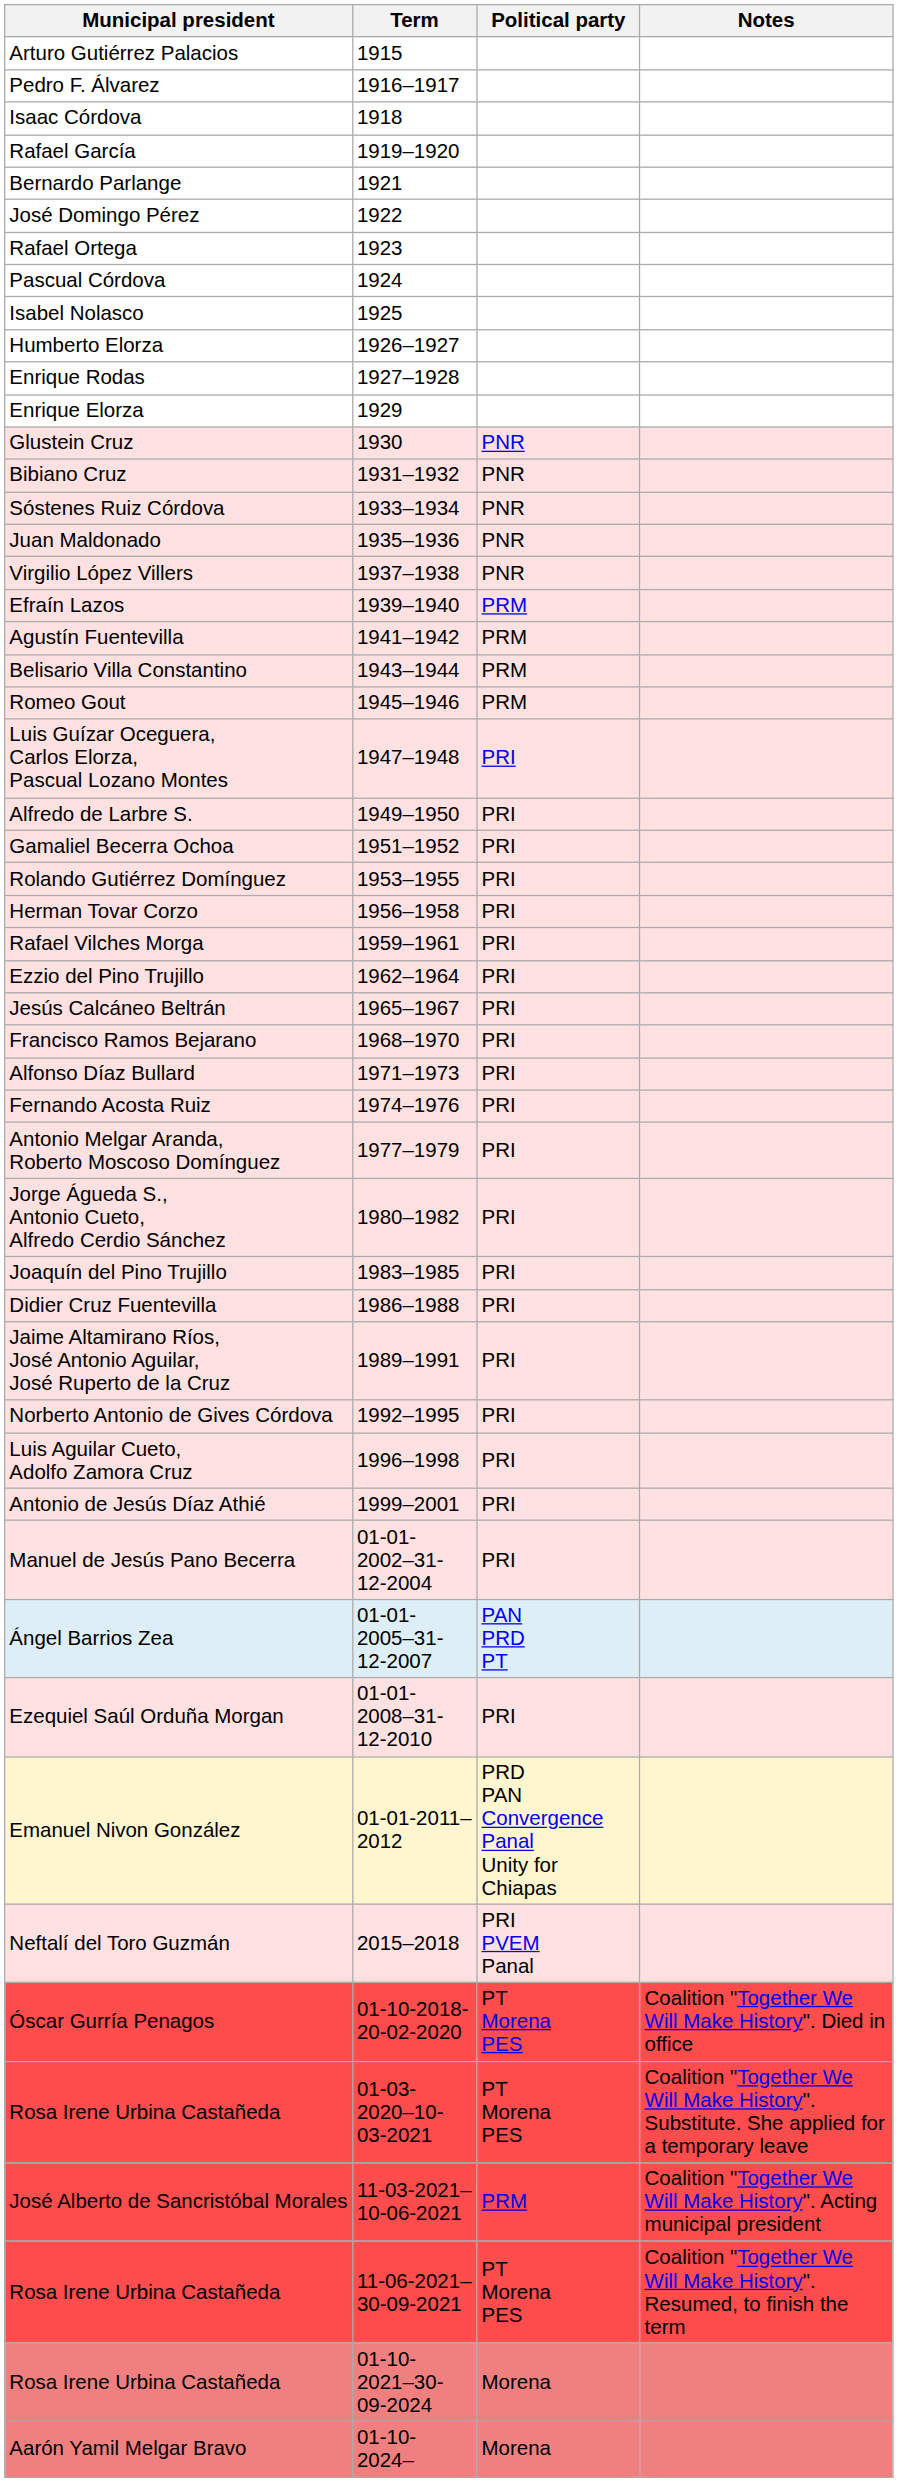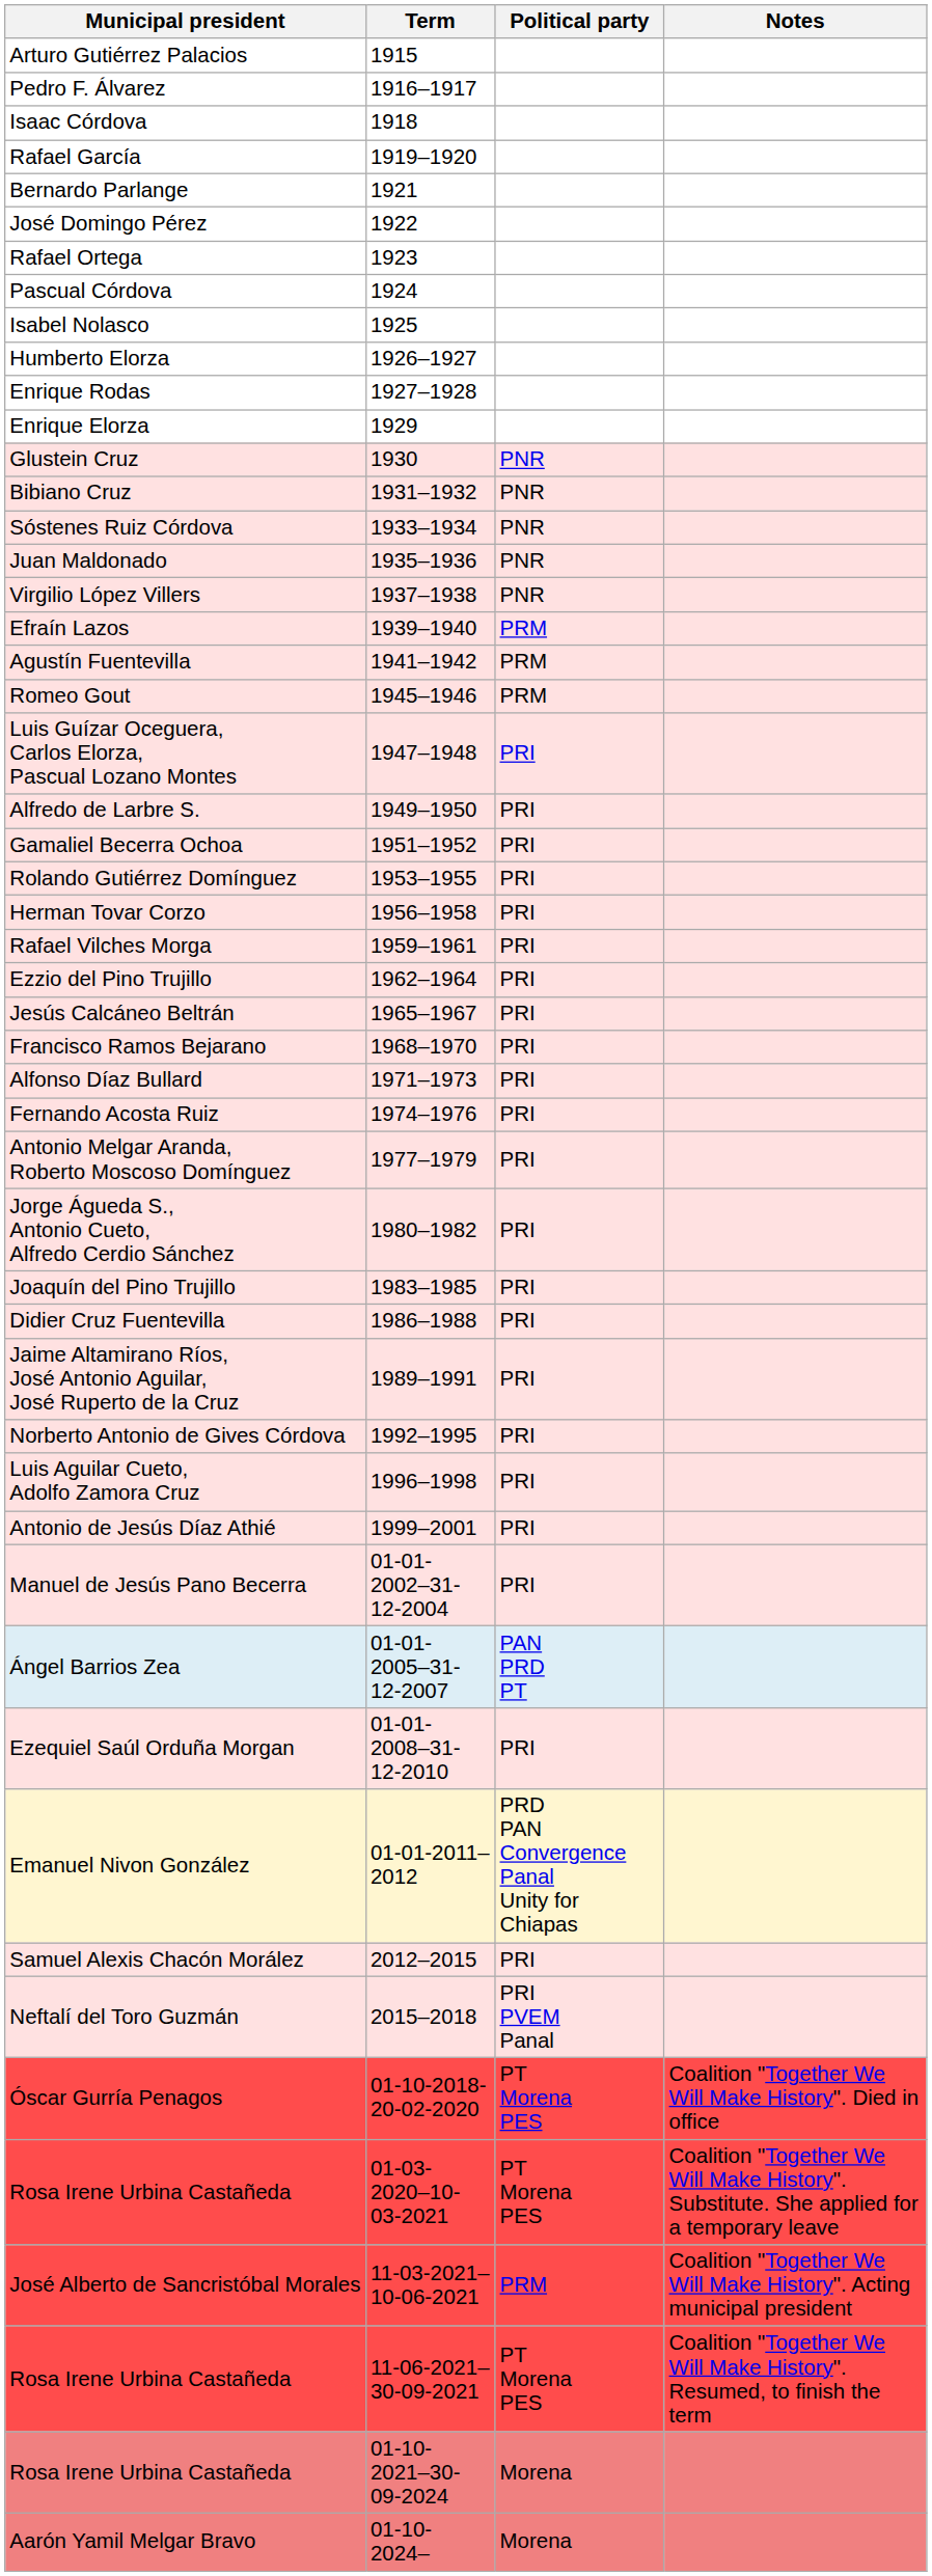 <table class="wikitable">
 <tr>
 <th>Municipal president</th>
 <th width=90px>Term</th>
 <th width=120x>Political party</th>
 <th width=190px>Notes</th>
 </tr>
 <tr style="background:#ffffff">
 <td>Arturo Gutiérrez Palacios</td>
 <td>1915</td>
 <td></td>
 <td></td>
 </tr>
 <tr style="background:#ffffff">
 <td>Pedro F. Álvarez</td>
 <td>1916–1917</td>
 <td></td>
 <td></td>
 </tr>
 <tr style="background:#ffffff">
 <td>Isaac Córdova</td>
 <td>1918</td>
 <td></td>
 <td></td>
 </tr>
 <tr style="background:#ffffff">
 <td>Rafael García</td>
 <td>1919–1920</td>
 <td></td>
 <td></td>
 </tr>
 <tr style="background:#ffffff">
 <td>Bernardo Parlange</td>
 <td>1921</td>
 <td></td>
 <td></td>
 </tr>
 <tr style="background:#ffffff">
 <td>José Domingo Pérez</td>
 <td>1922</td>
 <td></td>
 <td></td>
 </tr>
 <tr style="background:#ffffff">
 <td>Rafael Ortega</td>
 <td>1923</td>
 <td></td>
 <td></td>
 </tr>
 <tr style="background:#ffffff">
 <td>Pascual Córdova</td>
 <td>1924</td>
 <td></td>
 <td></td>
 </tr>
 <tr style="background:#ffffff">
 <td>Isabel Nolasco</td>
 <td>1925</td>
 <td></td>
 <td></td>
 </tr>
 <tr style="background:#ffffff">
 <td>Humberto Elorza</td>
 <td>1926–1927</td>
 <td></td>
 <td></td>
 </tr>
 <tr style="background:#ffffff">
 <td>Enrique Rodas</td>
 <td>1927–1928</td>
 <td></td>
 <td></td>
 </tr>
 <tr style="background:#ffffff">
 <td>Enrique Elorza</td>
 <td>1929</td>
 <td></td>
 <td></td>
 </tr>
 <tr style="background:#ffe1e1">
 <td>Glustein Cruz</td>
 <td>1930</td>
 <td><a href='#'>PNR</a> </td>
 <td></td>
 </tr>
 <tr style="background:#ffe1e1">
 <td>Bibiano Cruz</td>
 <td>1931–1932</td>
 <td>PNR </td>
 <td></td>
 </tr>
 <tr style="background:#ffe1e1">
 <td>Sóstenes Ruiz Córdova</td>
 <td>1933–1934</td>
 <td>PNR </td>
 <td></td>
 </tr>
 <tr style="background:#ffe1e1">
 <td>Juan Maldonado</td>
 <td>1935–1936</td>
 <td>PNR </td>
 <td></td>
 </tr>
 <tr style="background:#ffe1e1">
 <td>Virgilio López Villers</td>
 <td>1937–1938</td>
 <td>PNR </td>
 <td></td>
 </tr>
 <tr style="background:#ffe1e1">
 <td>Efraín Lazos</td>
 <td>1939–1940</td>
 <td><a href='#'>PRM</a> </td>
 <td></td>
 </tr>
 <tr style="background:#ffe1e1">
 <td>Agustín Fuentevilla</td>
 <td>1941–1942</td>
-<td>PRM </td>
-<td></td>
-</tr>
-<tr style="background:#ffe1e1">
-<td>Belisario Villa Constantino</td>
-<td>1943–1944</td>
 <td>PRM </td>
 <td></td>
 </tr>
 <tr style="background:#ffe1e1">
 <td>Romeo Gout</td>
 <td>1945–1946</td>
 <td>PRM </td>
 <td></td>
 </tr>
 <tr style="background:#ffe1e1">
 <td>Luis Guízar Oceguera,<br> Carlos  Elorza,<br> Pascual Lozano Montes</td>
 <td>1947–1948</td>
 <td><a href='#'>PRI</a> </td>
 <td></td>
 </tr>
 <tr style="background:#ffe1e1">
 <td>Alfredo de Larbre S.</td>
 <td>1949–1950</td>
 <td>PRI </td>
 <td></td>
 </tr>
 <tr style="background:#ffe1e1">
 <td>Gamaliel Becerra Ochoa</td>
 <td>1951–1952</td>
 <td>PRI </td>
 <td></td>
 </tr>
 <tr style="background:#ffe1e1">
 <td>Rolando Gutiérrez Domínguez</td>
 <td>1953–1955</td>
 <td>PRI </td>
 <td></td>
 </tr>
 <tr style="background:#ffe1e1">
 <td>Herman Tovar Corzo</td>
 <td>1956–1958</td>
 <td>PRI </td>
 <td></td>
 </tr>
 <tr style="background:#ffe1e1">
 <td>Rafael Vilches Morga</td>
 <td>1959–1961</td>
 <td>PRI </td>
 <td></td>
 </tr>
 <tr style="background:#ffe1e1">
 <td>Ezzio del Pino Trujillo</td>
 <td>1962–1964</td>
 <td>PRI </td>
 <td></td>
 </tr>
 <tr style="background:#ffe1e1">
 <td>Jesús Calcáneo Beltrán</td>
 <td>1965–1967</td>
 <td>PRI </td>
 <td></td>
 </tr>
 <tr style="background:#ffe1e1">
 <td>Francisco Ramos Bejarano</td>
 <td>1968–1970</td>
 <td>PRI </td>
 <td></td>
 </tr>
 <tr style="background:#ffe1e1">
 <td>Alfonso Díaz Bullard</td>
 <td>1971–1973</td>
 <td>PRI </td>
 <td></td>
 </tr>
 <tr style="background:#ffe1e1">
 <td>Fernando Acosta Ruiz</td>
 <td>1974–1976</td>
 <td>PRI </td>
 <td></td>
 </tr>
 <tr style="background:#ffe1e1">
 <td>Antonio Melgar Aranda,<br> Roberto Moscoso Domínguez</td>
 <td>1977–1979</td>
 <td>PRI </td>
 <td></td>
 </tr>
 <tr style="background:#ffe1e1">
 <td>Jorge Águeda S.,<br> Antonio Cueto,<br> Alfredo Cerdio Sánchez</td>
 <td>1980–1982</td>
 <td>PRI </td>
 <td></td>
 </tr>
 <tr style="background:#ffe1e1">
 <td>Joaquín del Pino Trujillo</td>
 <td>1983–1985</td>
 <td>PRI </td>
 <td></td>
 </tr>
 <tr style="background:#ffe1e1">
 <td>Didier Cruz Fuentevilla</td>
 <td>1986–1988</td>
 <td>PRI </td>
 <td></td>
 </tr>
 <tr style="background:#ffe1e1">
 <td>Jaime Altamirano Ríos,<br> José Antonio Aguilar,<br> José Ruperto de la Cruz</td>
 <td>1989–1991</td>
 <td>PRI </td>
 <td></td>
 </tr>
 <tr style="background:#ffe1e1">
 <td>Norberto Antonio de Gives Córdova</td>
 <td>1992–1995</td>
 <td>PRI </td>
 <td></td>
 </tr>
 <tr style="background:#ffe1e1">
 <td>Luis Aguilar Cueto,<br> Adolfo Zamora Cruz</td>
 <td>1996–1998</td>
 <td>PRI </td>
 <td></td>
 </tr>
 <tr style="background:#ffe1e1">
 <td>Antonio de Jesús Díaz Athié</td>
 <td>1999–2001</td>
 <td>PRI </td>
 <td></td>
 </tr>
 <tr style="background:#ffe1e1">
 <td>Manuel de Jesús Pano Becerra</td>
 <td>01-01-2002–31-12-2004</td>
 <td>PRI </td>
 <td></td>
 </tr>
 <tr style="background:#ddeef6">
 <td>Ángel Barrios Zea</td>
 <td>01-01-2005–31-12-2007</td>
 <td><a href='#'>PAN</a> <br> <a href='#'>PRD</a> <br> <a href='#'>PT</a> </td>
 <td></td>
 </tr>
 <tr style="background:#ffe1e1">
 <td>Ezequiel Saúl Orduña Morgan</td>
 <td>01-01-2008–31-12-2010</td>
 <td>PRI </td>
 <td></td>
 </tr>
 <tr style="background:#fff6d0">
 <td>Emanuel Nivon González</td>
 <td>01-01-2011–2012</td>
 <td>PRD <br> PAN <br> <a href='#'>Convergence</a> <br> <a href='#'>Panal</a> <br> Unity for Chiapas</td>
 <td></td>
 </tr>
 <tr style="background:#ffe1e1">
+<td>Samuel Alexis Chacón Morález</td>
+<td>2012–2015</td>
+<td>PRI </td>
+<td></td>
+</tr>
+<tr style="background:#ffe1e1">
 <td>Neftalí del Toro Guzmán</td>
 <td>2015–2018</td>
 <td>PRI <br> <a href='#'>PVEM</a> <br> Panal </td>
 <td></td>
 </tr>
 <tr style="background:#ff4c4c">
 <td>Óscar Gurría Penagos</td>
 <td>01-10-2018-20-02-2020</td>
 <td>PT <br> <a href='#'>Morena</a> <br> <a href='#'>PES</a> </td>
 <td>Coalition "<a href='#'>Together We Will Make History</a>". Died in office</td>
 </tr>
 <tr style="background:#ff4c4c">
 <td>Rosa Irene Urbina Castañeda</td>
 <td>01-03-2020–10-03-2021</td>
 <td>PT <br> Morena <br> PES </td>
 <td>Coalition "<a href='#'>Together We Will Make History</a>". Substitute. She applied for a temporary leave</td>
 </tr>
 <tr style="background:#ff4c4c">
 <td>José Alberto de Sancristóbal Morales</td>
 <td>11-03-2021–10-06-2021</td>
 <td><a href='#'>PRM</a> </td>
 <td>Coalition "<a href='#'>Together We Will Make History</a>". Acting municipal president</td>
 </tr>
 <tr style="background:#ff4c4c">
 <td>Rosa Irene Urbina Castañeda</td>
 <td>11-06-2021–30-09-2021</td>
 <td>PT <br> Morena <br> PES </td>
 <td>Coalition "<a href='#'>Together We Will Make History</a>". Resumed, to finish the term</td>
 </tr>
 <tr style="background:#f08080;">
 <td>Rosa Irene Urbina Castañeda</td>
 <td>01-10-2021–30-09-2024</td>
 <td>Morena <br></td>
 <td></td>
 </tr>
 <tr style="background:#f08080;">
 <td>Aarón Yamil Melgar Bravo</td>
 <td>01-10-2024–</td>
 <td>Morena </td>
 <td></td>
 </tr>
 </table>
